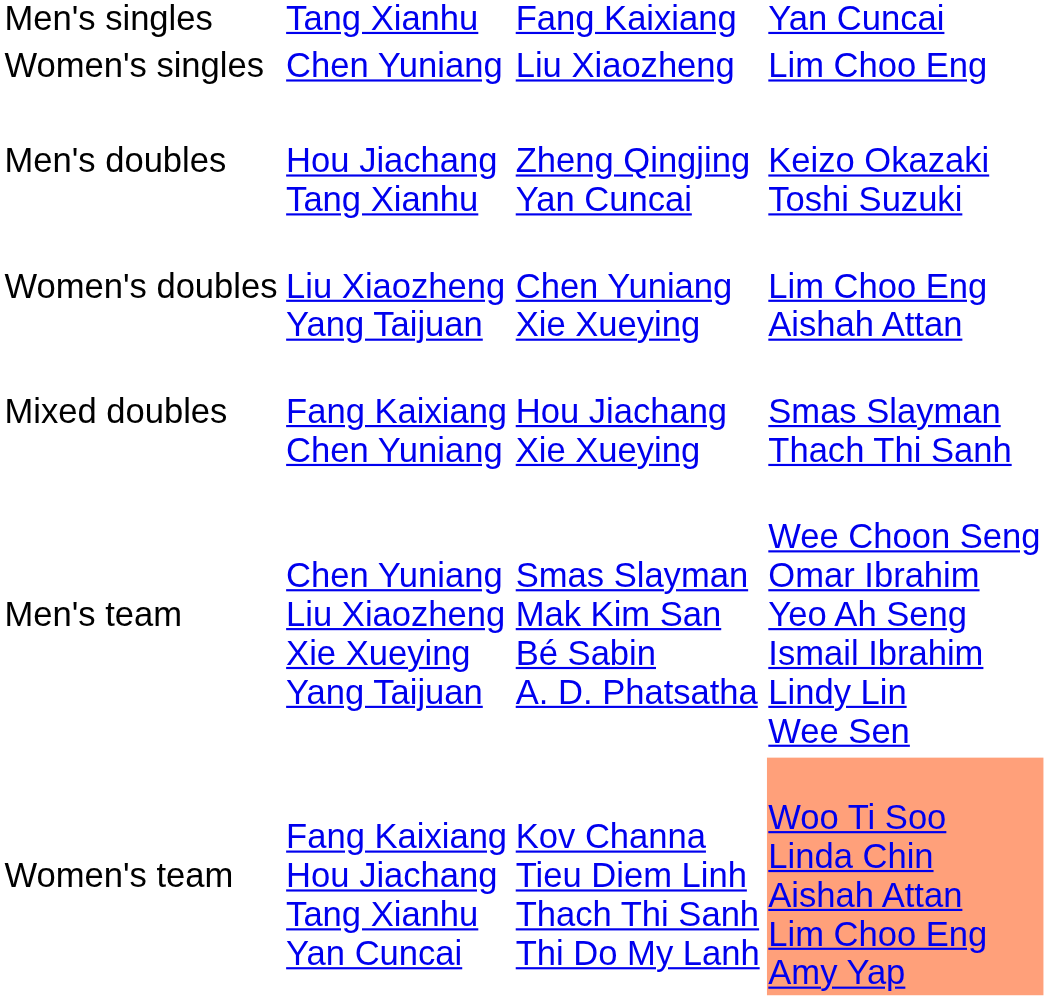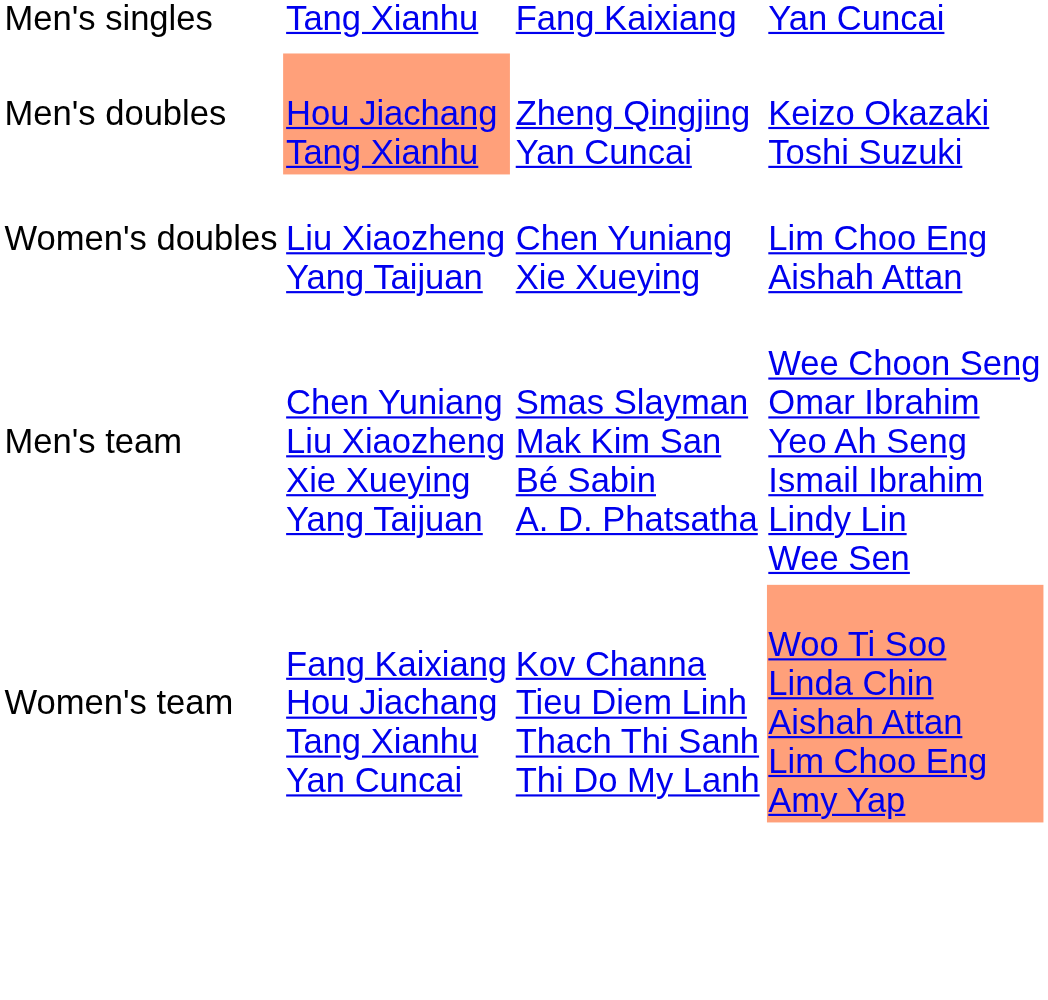 <table>
 <tr>
 <td>Men's singles</td>
 <td><a href='#'>Tang Xianhu</a><br></td>
 <td><a href='#'>Fang Kaixiang</a><br></td>
 <td><a href='#'>Yan Cuncai</a><br></td>
 </tr>
 <tr>
-<td>Women's singles</td>
-<td><a href='#'>Chen Yuniang</a><br></td>
-<td><a href='#'>Liu Xiaozheng</a><br></td>
-<td><a href='#'>Lim Choo Eng</a><br></td>
-</tr>
-<tr>
 <th colspan="4"></th>
 </tr>
 <tr>
 <td>Men's doubles</td>
-<td><br><a href='#'>Hou Jiachang</a><br><a href='#'>Tang Xianhu</a></td>
+<td style="background: lightsalmon;"><br><a href='#'>Hou Jiachang</a><br><a href='#'>Tang Xianhu</a></td>
 <td><br><a href='#'>Zheng Qingjing</a><br><a href='#'>Yan Cuncai</a></td>
 <td><br><a href='#'>Keizo Okazaki</a><br><a href='#'>Toshi Suzuki</a></td>
 </tr>
 <tr>
 <td>Women's doubles</td>
 <td><br><a href='#'>Liu Xiaozheng</a><br><a href='#'>Yang Taijuan</a></td>
 <td><br><a href='#'>Chen Yuniang</a><br><a href='#'>Xie Xueying</a></td>
 <td><br><a href='#'>Lim Choo Eng</a><br><a href='#'>Aishah Attan</a></td>
-</tr>
-<tr>
-<td>Mixed doubles</td>
-<td><br><a href='#'>Fang Kaixiang</a><br><a href='#'>Chen Yuniang</a></td>
-<td><br><a href='#'>Hou Jiachang</a><br><a href='#'>Xie Xueying</a></td>
-<td><br><a href='#'>Smas Slayman</a><br><a href='#'>Thach Thi Sanh</a></td>
 </tr>
 <tr>
 <td>Men's team</td>
 <td><br><a href='#'>Chen Yuniang</a><br><a href='#'>Liu Xiaozheng</a><br><a href='#'>Xie Xueying</a><br><a href='#'>Yang Taijuan</a></td>
 <td><br><a href='#'>Smas Slayman</a><br><a href='#'>Mak Kim San</a><br><a href='#'>Bé Sabin</a><br><a href='#'>A. D. Phatsatha</a></td>
 <td><br><a href='#'>Wee Choon Seng</a><br><a href='#'>Omar Ibrahim</a><br><a href='#'>Yeo Ah Seng</a><br><a href='#'>Ismail Ibrahim</a><br><a href='#'>Lindy Lin</a><br><a href='#'>Wee Sen</a></td>
 </tr>
 <tr>
 <td>Women's team</td>
 <td><br><a href='#'>Fang Kaixiang</a><br><a href='#'>Hou Jiachang</a><br><a href='#'>Tang Xianhu</a><br><a href='#'>Yan Cuncai</a></td>
 <td><br><a href='#'>Kov Channa</a><br><a href='#'>Tieu Diem Linh</a><br><a href='#'>Thach Thi Sanh</a><br><a href='#'>Thi Do My Lanh</a></td>
 <td style="background: lightsalmon;"><br><a href='#'>Woo Ti Soo</a><br><a href='#'>Linda Chin</a><br><a href='#'>Aishah Attan</a><br><a href='#'>Lim Choo Eng</a><br><a href='#'>Amy Yap</a></td>
 </tr>
 </table>
